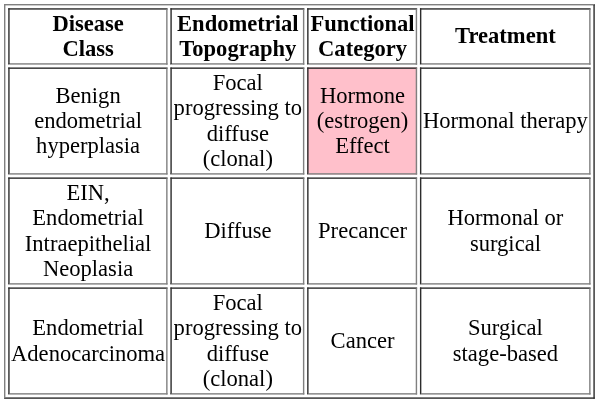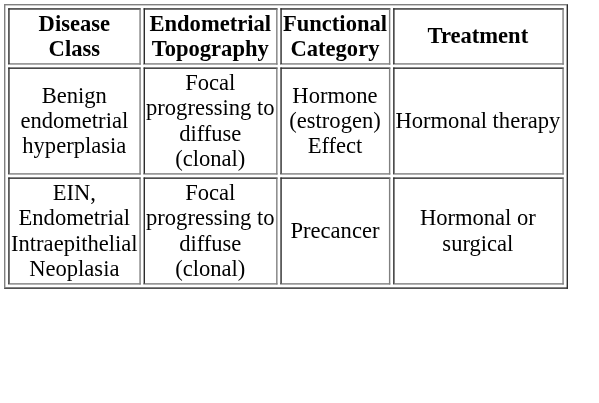 <table border="1" style="text-align:center">
 <tr>
 <th>Disease<br> Class</th>
 <th>Endometrial<br> Topography</th>
 <th>Functional<br> Category</th>
 <th>Treatment</th>
 </tr>
 <tr>
 <td>Benign<br> endometrial<br> hyperplasia</td>
 <td>Focal<br> progressing to<br> diffuse<br> (clonal)</td>
-<td style="background: pink;">Hormone<br> (estrogen)<br> Effect</td>
+<td>Hormone<br> (estrogen)<br> Effect</td>
 <td>Hormonal therapy</td>
 </tr>
 <tr>
 <td>EIN,<br> Endometrial<br> Intraepithelial<br> Neoplasia</td>
-<td>Diffuse</td>
+<td>Focal<br> progressing to<br> diffuse<br> (clonal)</td>
 <td>Precancer</td>
 <td>Hormonal or<br> surgical</td>
 </tr>
-<tr>
-<td>Endometrial<br> Adenocarcinoma</td>
-<td>Focal<br> progressing to<br> diffuse<br> (clonal)</td>
-<td>Cancer</td>
-<td>Surgical<br> stage-based</td>
-</tr>
 </table>
